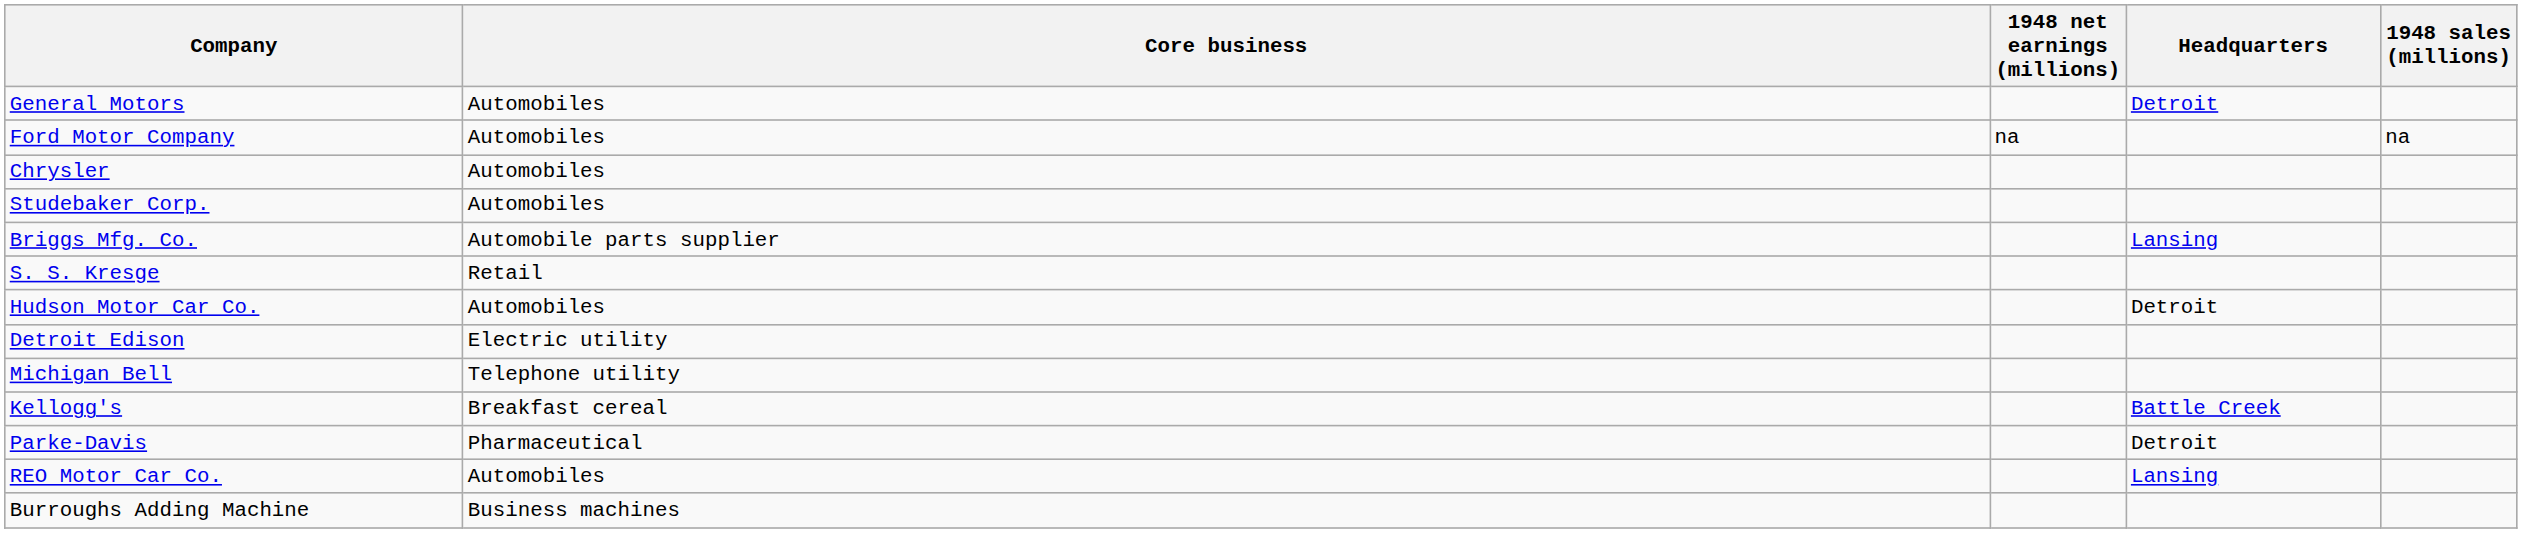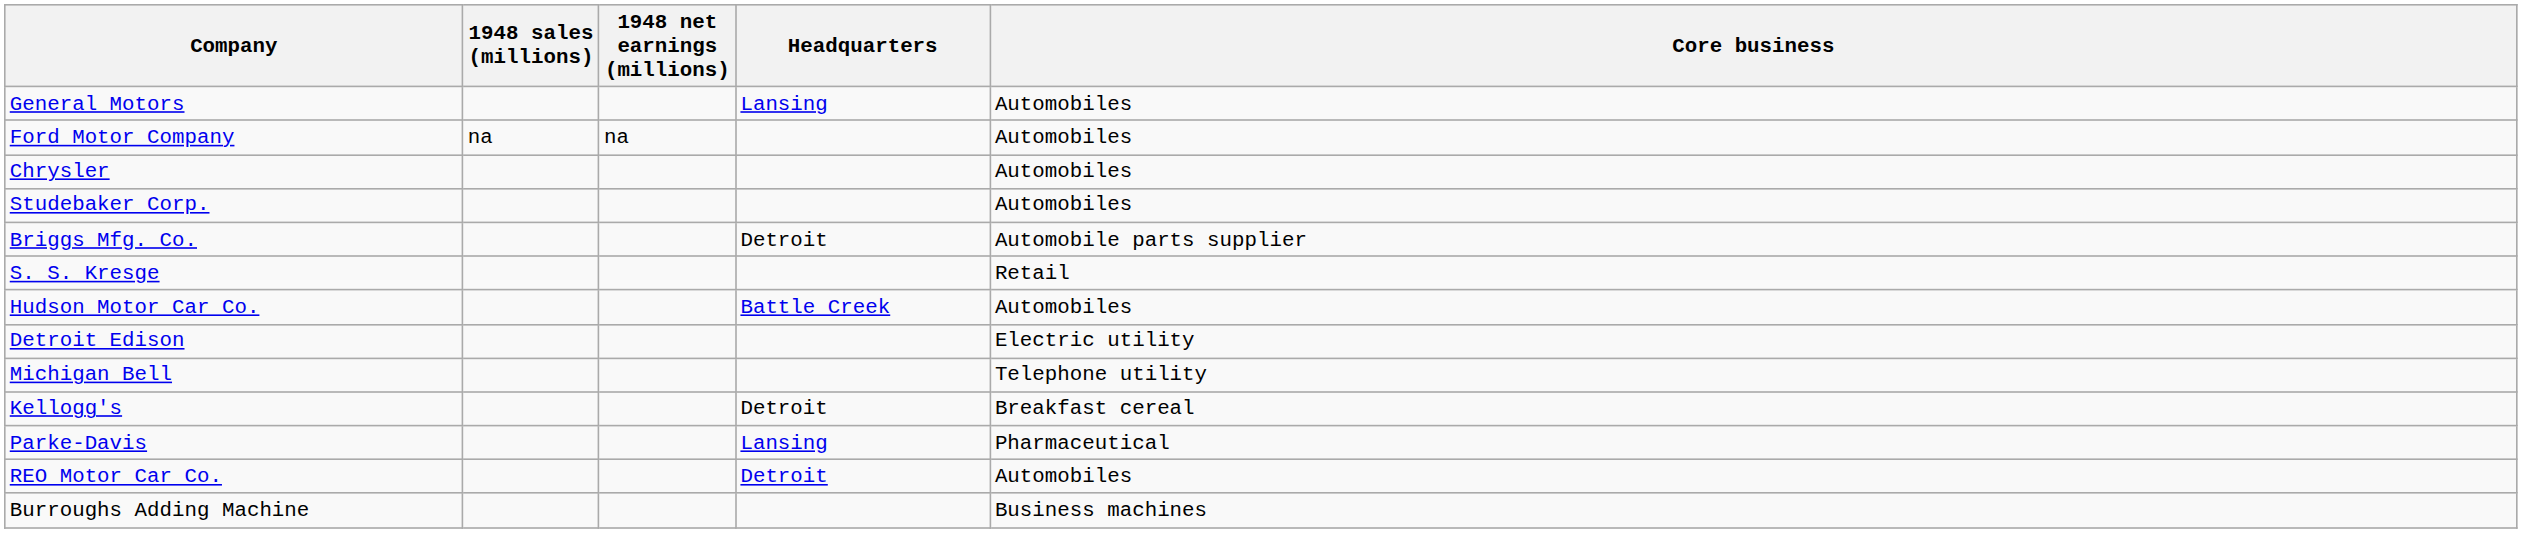 <table class="wikitable sortable">
 <tr>
 <th bgcolor="#DDDDFF" width="18%">Company</th>
-<th bgcolor="#DDDDFF" width="60%">Core business</th>
+<th bgcolor="#DDDDFF" width="5%">1948 sales (millions)</th>
 <th bgcolor="#DDDDFF" width="5%">1948 net earnings (millions)</th>
 <th bgcolor="#DDDDFF" width="10%">Headquarters</th>
-<th bgcolor="#DDDDFF" width="5%">1948 sales (millions)</th>
+<th bgcolor="#DDDDFF" width="60%">Core business</th>
 </tr>
 <tr align="left">
 <td><a href='#'>General Motors</a></td>
+<td></td>
+<td></td>
+<td><a href='#'>Lansing</a></td>
 <td>Automobiles</td>
-<td></td>
-<td><a href='#'>Detroit</a></td>
-<td></td>
 </tr>
 <tr align="left">
 <td><a href='#'>Ford Motor Company</a></td>
-<td>Automobiles</td>
+<td>na</td>
 <td>na</td>
 <td></td>
-<td>na</td>
+<td>Automobiles</td>
 </tr>
 <tr align="left">
 <td><a href='#'>Chrysler</a></td>
-<td>Automobiles</td>
 <td></td>
 <td></td>
 <td></td>
+<td>Automobiles</td>
 </tr>
 <tr align="left">
 <td><a href='#'>Studebaker Corp.</a></td>
-<td>Automobiles</td>
 <td></td>
 <td></td>
 <td></td>
+<td>Automobiles</td>
 </tr>
 <tr align="left">
 <td><a href='#'>Briggs Mfg. Co.</a></td>
+<td></td>
+<td></td>
+<td>Detroit</td>
 <td>Automobile parts supplier</td>
-<td></td>
-<td><a href='#'>Lansing</a></td>
-<td></td>
 </tr>
 <tr align="left">
 <td><a href='#'>S. S. Kresge</a></td>
-<td>Retail</td>
 <td></td>
 <td></td>
 <td></td>
+<td>Retail</td>
 </tr>
 <tr align="left">
 <td><a href='#'>Hudson Motor Car Co.</a></td>
+<td></td>
+<td></td>
+<td><a href='#'>Battle Creek</a></td>
 <td>Automobiles</td>
-<td></td>
-<td>Detroit</td>
-<td></td>
 </tr>
 <tr align="left">
 <td><a href='#'>Detroit Edison</a></td>
-<td>Electric utility</td>
 <td></td>
 <td></td>
 <td></td>
+<td>Electric utility</td>
 </tr>
 <tr align="left">
 <td><a href='#'>Michigan Bell</a></td>
-<td>Telephone utility</td>
 <td></td>
 <td></td>
 <td></td>
+<td>Telephone utility</td>
 </tr>
 <tr align="left">
 <td><a href='#'>Kellogg's</a></td>
+<td></td>
+<td></td>
+<td>Detroit</td>
 <td>Breakfast cereal</td>
-<td></td>
-<td><a href='#'>Battle Creek</a></td>
-<td></td>
 </tr>
 <tr align="left">
 <td><a href='#'>Parke-Davis</a></td>
+<td></td>
+<td></td>
+<td><a href='#'>Lansing</a></td>
 <td>Pharmaceutical</td>
-<td></td>
-<td>Detroit</td>
-<td></td>
 </tr>
 <tr align="left">
 <td><a href='#'>REO Motor Car Co.</a></td>
+<td></td>
+<td></td>
+<td><a href='#'>Detroit</a></td>
 <td>Automobiles</td>
-<td></td>
-<td><a href='#'>Lansing</a></td>
-<td></td>
 </tr>
 <tr align="left">
 <td>Burroughs Adding Machine</td>
-<td>Business machines</td>
 <td></td>
 <td></td>
 <td></td>
+<td>Business machines</td>
 </tr>
 </table>
